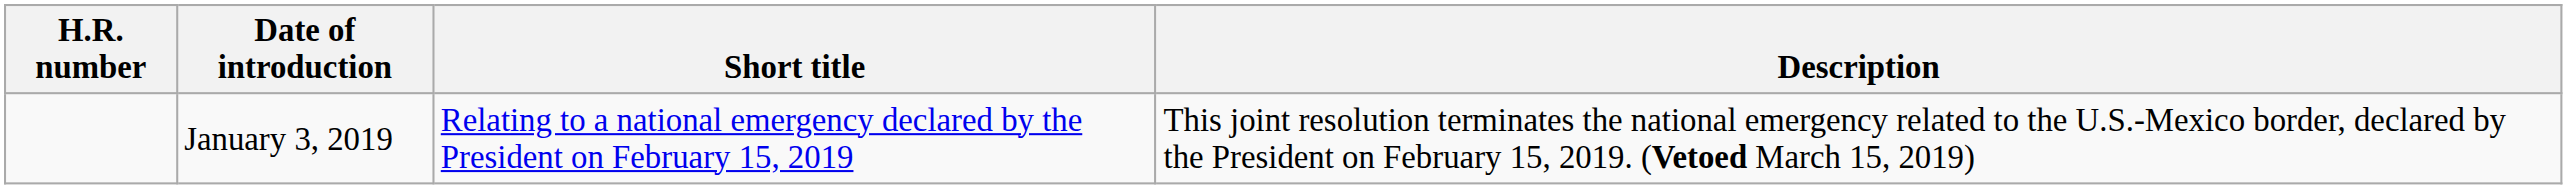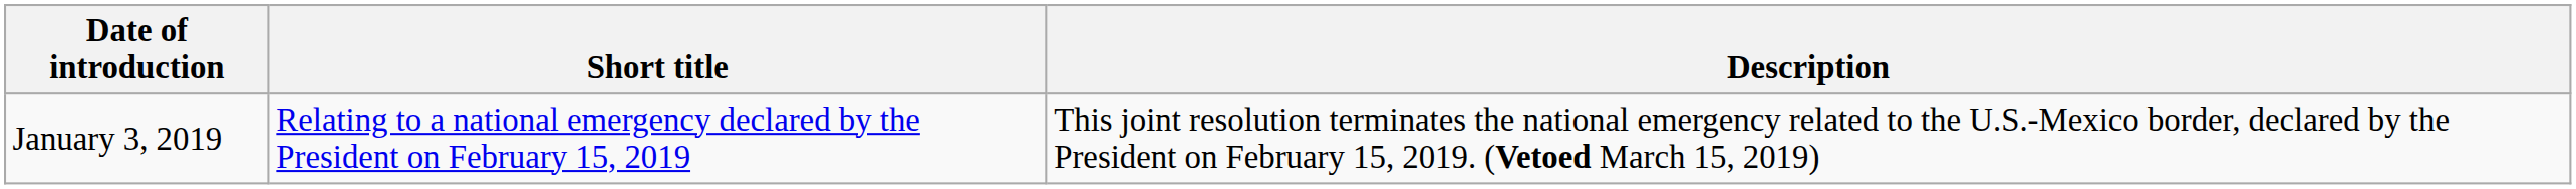 <table class="wikitable">
 <tr valign="bottom">
-<th>H.R. number</th>
 <th>Date of introduction</th>
 <th>Short title</th>
 <th>Description</th>
 </tr>
 <tr>
-<td></td>
 <td>January 3, 2019</td>
 <td><a href='#'>Relating to a national emergency declared by the President on February 15, 2019</a></td>
 <td>This joint resolution terminates the national emergency related to the U.S.-Mexico border, declared by the President on February 15, 2019. (<strong>Vetoed</strong> March 15, 2019)</td>
 </tr>
 </table>
